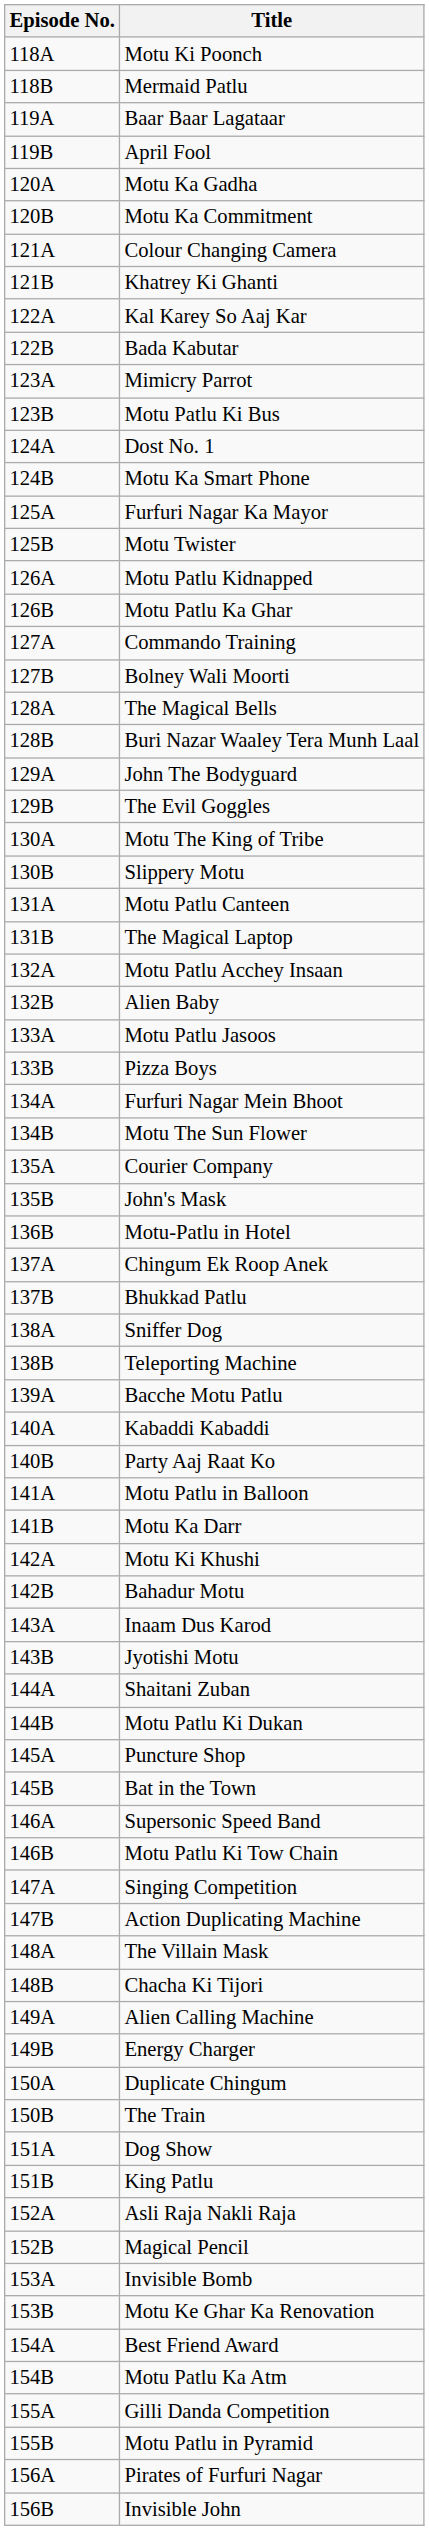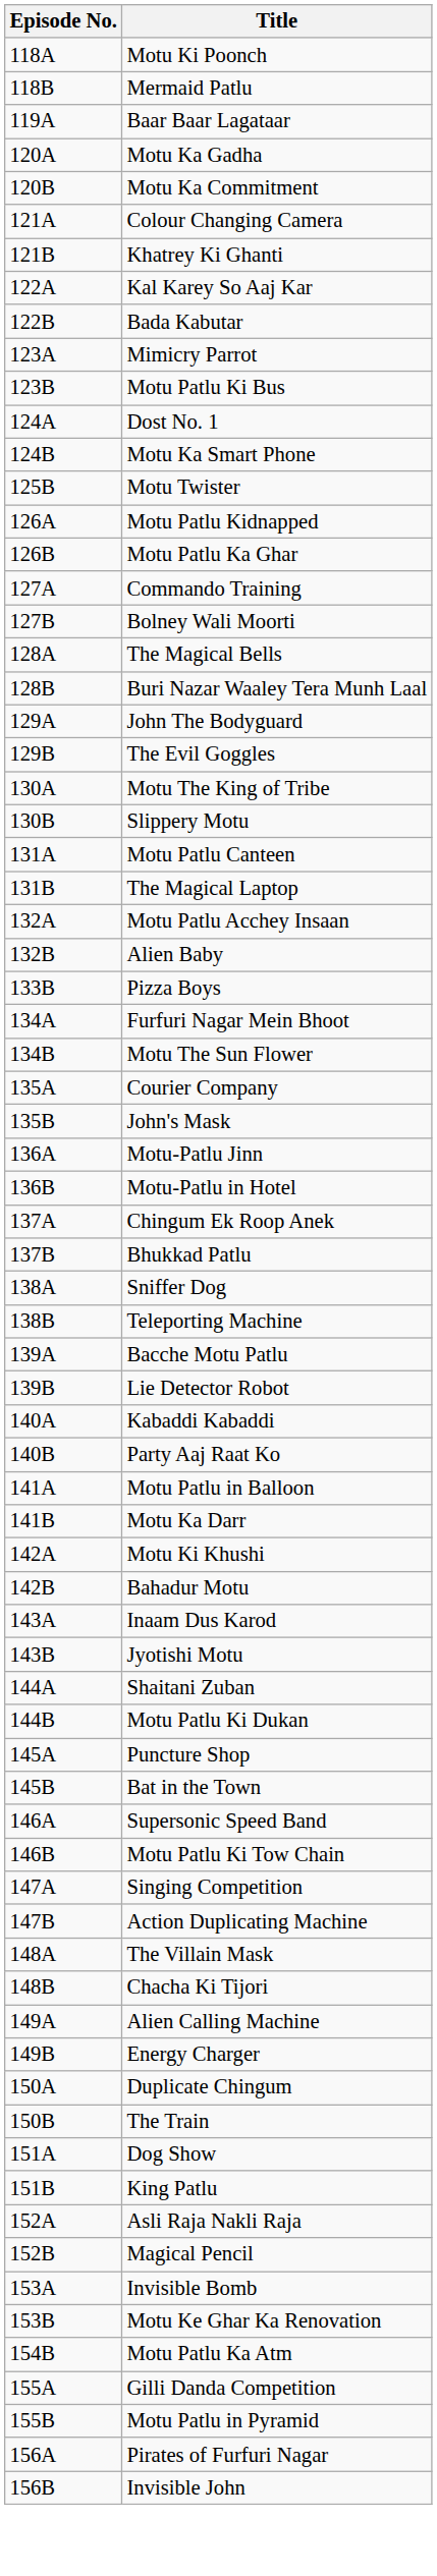 <table class="wikitable">
 <tr>
 <th>Episode No.</th>
 <th>Title</th>
 </tr>
 <tr>
 <td>118A</td>
 <td>Motu Ki Poonch</td>
 </tr>
 <tr>
 <td>118B</td>
 <td>Mermaid Patlu</td>
 </tr>
 <tr>
 <td>119A</td>
 <td>Baar Baar Lagataar</td>
-</tr>
-<tr>
-<td>119B</td>
-<td>April Fool</td>
 </tr>
 <tr>
 <td>120A</td>
 <td>Motu Ka Gadha</td>
 </tr>
 <tr>
 <td>120B</td>
 <td>Motu Ka Commitment</td>
 </tr>
 <tr>
 <td>121A</td>
 <td>Colour Changing Camera</td>
 </tr>
 <tr>
 <td>121B</td>
 <td>Khatrey Ki Ghanti</td>
 </tr>
 <tr>
 <td>122A</td>
 <td>Kal Karey So Aaj Kar</td>
 </tr>
 <tr>
 <td>122B</td>
 <td>Bada Kabutar</td>
 </tr>
 <tr>
 <td>123A</td>
 <td>Mimicry Parrot</td>
 </tr>
 <tr>
 <td>123B</td>
 <td>Motu Patlu Ki Bus</td>
 </tr>
 <tr>
 <td>124A</td>
 <td>Dost No. 1</td>
 </tr>
 <tr>
 <td>124B</td>
 <td>Motu Ka Smart Phone</td>
-</tr>
-<tr>
-<td>125A</td>
-<td>Furfuri Nagar Ka Mayor</td>
 </tr>
 <tr>
 <td>125B</td>
 <td>Motu Twister</td>
 </tr>
 <tr>
 <td>126A</td>
 <td>Motu Patlu Kidnapped</td>
 </tr>
 <tr>
 <td>126B</td>
 <td>Motu Patlu Ka Ghar</td>
 </tr>
 <tr>
 <td>127A</td>
 <td>Commando Training</td>
 </tr>
 <tr>
 <td>127B</td>
 <td>Bolney Wali Moorti</td>
 </tr>
 <tr>
 <td>128A</td>
 <td>The Magical Bells</td>
 </tr>
 <tr>
 <td>128B</td>
 <td>Buri Nazar Waaley Tera Munh Laal</td>
 </tr>
 <tr>
 <td>129A</td>
 <td>John The Bodyguard</td>
 </tr>
 <tr>
 <td>129B</td>
 <td>The Evil Goggles</td>
 </tr>
 <tr>
 <td>130A</td>
 <td>Motu The King of Tribe</td>
 </tr>
 <tr>
 <td>130B</td>
 <td>Slippery Motu</td>
 </tr>
 <tr>
 <td>131A</td>
 <td>Motu Patlu Canteen</td>
 </tr>
 <tr>
 <td>131B</td>
 <td>The Magical Laptop</td>
 </tr>
 <tr>
 <td>132A</td>
 <td>Motu Patlu Acchey Insaan</td>
 </tr>
 <tr>
 <td>132B</td>
 <td>Alien Baby</td>
 </tr>
 <tr>
-<td>133A</td>
-<td>Motu Patlu Jasoos</td>
-</tr>
-<tr>
 <td>133B</td>
 <td>Pizza Boys</td>
 </tr>
 <tr>
 <td>134A</td>
 <td>Furfuri Nagar Mein Bhoot</td>
 </tr>
 <tr>
 <td>134B</td>
 <td>Motu The Sun Flower</td>
 </tr>
 <tr>
 <td>135A</td>
 <td>Courier Company</td>
 </tr>
 <tr>
 <td>135B</td>
 <td>John's Mask</td>
+</tr>
+<tr>
+<td>136A</td>
+<td>Motu-Patlu Jinn</td>
 </tr>
 <tr>
 <td>136B</td>
 <td>Motu-Patlu in Hotel</td>
 </tr>
 <tr>
 <td>137A</td>
 <td>Chingum Ek Roop Anek</td>
 </tr>
 <tr>
 <td>137B</td>
 <td>Bhukkad Patlu</td>
 </tr>
 <tr>
 <td>138A</td>
 <td>Sniffer Dog</td>
 </tr>
 <tr>
 <td>138B</td>
 <td>Teleporting Machine</td>
 </tr>
 <tr>
 <td>139A</td>
 <td>Bacche Motu Patlu</td>
+</tr>
+<tr>
+<td>139B</td>
+<td>Lie Detector Robot</td>
 </tr>
 <tr>
 <td>140A</td>
 <td>Kabaddi Kabaddi</td>
 </tr>
 <tr>
 <td>140B</td>
 <td>Party Aaj Raat Ko</td>
 </tr>
 <tr>
 <td>141A</td>
 <td>Motu Patlu in Balloon</td>
 </tr>
 <tr>
 <td>141B</td>
 <td>Motu Ka Darr</td>
 </tr>
 <tr>
 <td>142A</td>
 <td>Motu Ki Khushi</td>
 </tr>
 <tr>
 <td>142B</td>
 <td>Bahadur Motu</td>
 </tr>
 <tr>
 <td>143A</td>
 <td>Inaam Dus Karod</td>
 </tr>
 <tr>
 <td>143B</td>
 <td>Jyotishi Motu</td>
 </tr>
 <tr>
 <td>144A</td>
 <td>Shaitani Zuban</td>
 </tr>
 <tr>
 <td>144B</td>
 <td>Motu Patlu Ki Dukan</td>
 </tr>
 <tr>
 <td>145A</td>
 <td>Puncture Shop</td>
 </tr>
 <tr>
 <td>145B</td>
 <td>Bat in the Town</td>
 </tr>
 <tr>
 <td>146A</td>
 <td>Supersonic Speed Band</td>
 </tr>
 <tr>
 <td>146B</td>
 <td>Motu Patlu Ki Tow Chain</td>
 </tr>
 <tr>
 <td>147A</td>
 <td>Singing Competition</td>
 </tr>
 <tr>
 <td>147B</td>
 <td>Action Duplicating Machine</td>
 </tr>
 <tr>
 <td>148A</td>
 <td>The Villain Mask</td>
 </tr>
 <tr>
 <td>148B</td>
 <td>Chacha Ki Tijori</td>
 </tr>
 <tr>
 <td>149A</td>
 <td>Alien Calling Machine</td>
 </tr>
 <tr>
 <td>149B</td>
 <td>Energy Charger</td>
 </tr>
 <tr>
 <td>150A</td>
 <td>Duplicate Chingum</td>
 </tr>
 <tr>
 <td>150B</td>
 <td>The Train</td>
 </tr>
 <tr>
 <td>151A</td>
 <td>Dog Show</td>
 </tr>
 <tr>
 <td>151B</td>
 <td>King Patlu</td>
 </tr>
 <tr>
 <td>152A</td>
 <td>Asli Raja Nakli Raja</td>
 </tr>
 <tr>
 <td>152B</td>
 <td>Magical Pencil</td>
 </tr>
 <tr>
 <td>153A</td>
 <td>Invisible Bomb</td>
 </tr>
 <tr>
 <td>153B</td>
 <td>Motu Ke Ghar Ka Renovation</td>
 </tr>
 <tr>
-<td>154A</td>
-<td>Best Friend Award</td>
-</tr>
-<tr>
 <td>154B</td>
 <td>Motu Patlu Ka Atm</td>
 </tr>
 <tr>
 <td>155A</td>
 <td>Gilli Danda Competition</td>
 </tr>
 <tr>
 <td>155B</td>
 <td>Motu Patlu in Pyramid</td>
 </tr>
 <tr>
 <td>156A</td>
 <td>Pirates of Furfuri Nagar</td>
 </tr>
 <tr>
 <td>156B</td>
 <td>Invisible John</td>
 </tr>
 </table>
